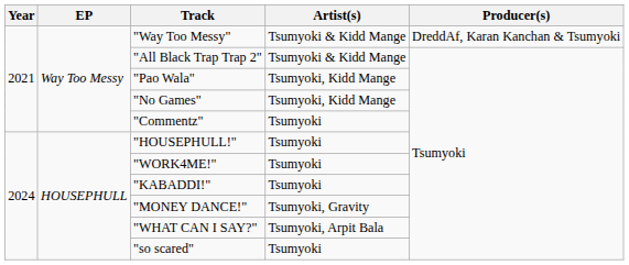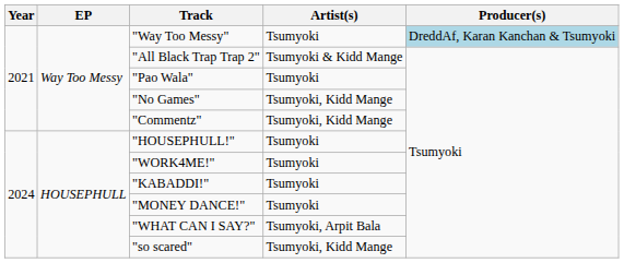 <table class="wikitable">
 <tr>
 <th>Year</th>
 <th>EP</th>
 <th>Track</th>
 <th>Artist(s)</th>
 <th>Producer(s)</th>
 </tr>
 <tr>
 <td rowspan="5">2021</td>
 <td rowspan="5"><em>Way Too Messy</em></td>
 <td>"Way Too Messy"</td>
-<td>Tsumyoki & Kidd Mange</td>
-<td>DreddAf, Karan Kanchan & Tsumyoki</td>
+<td>Tsumyoki</td>
+<td style="background: lightblue;">DreddAf, Karan Kanchan & Tsumyoki</td>
 </tr>
 <tr>
 <td>"All Black Trap Trap 2"</td>
 <td>Tsumyoki & Kidd Mange</td>
 <td rowspan="10">Tsumyoki</td>
 </tr>
 <tr>
 <td>"Pao Wala"</td>
-<td>Tsumyoki, Kidd Mange</td>
+<td>Tsumyoki</td>
 </tr>
 <tr>
 <td>"No Games"</td>
 <td>Tsumyoki, Kidd Mange</td>
 </tr>
 <tr>
 <td>"Commentz"</td>
-<td>Tsumyoki</td>
+<td>Tsumyoki, Kidd Mange</td>
 </tr>
 <tr>
 <td rowspan="6">2024</td>
 <td rowspan="6"><em>HOUSEPHULL</em></td>
 <td>"HOUSEPHULL!"</td>
 <td>Tsumyoki</td>
 </tr>
 <tr>
 <td>"WORK4ME!"</td>
 <td>Tsumyoki</td>
 </tr>
 <tr>
 <td>"KABADDI!"</td>
 <td>Tsumyoki</td>
 </tr>
 <tr>
 <td>"MONEY DANCE!"</td>
-<td>Tsumyoki, Gravity</td>
+<td>Tsumyoki</td>
 </tr>
 <tr>
 <td>"WHAT CAN I SAY?"</td>
 <td>Tsumyoki, Arpit Bala</td>
 </tr>
 <tr>
 <td>"so scared"</td>
-<td>Tsumyoki</td>
+<td>Tsumyoki, Kidd Mange</td>
 </tr>
 </table>
